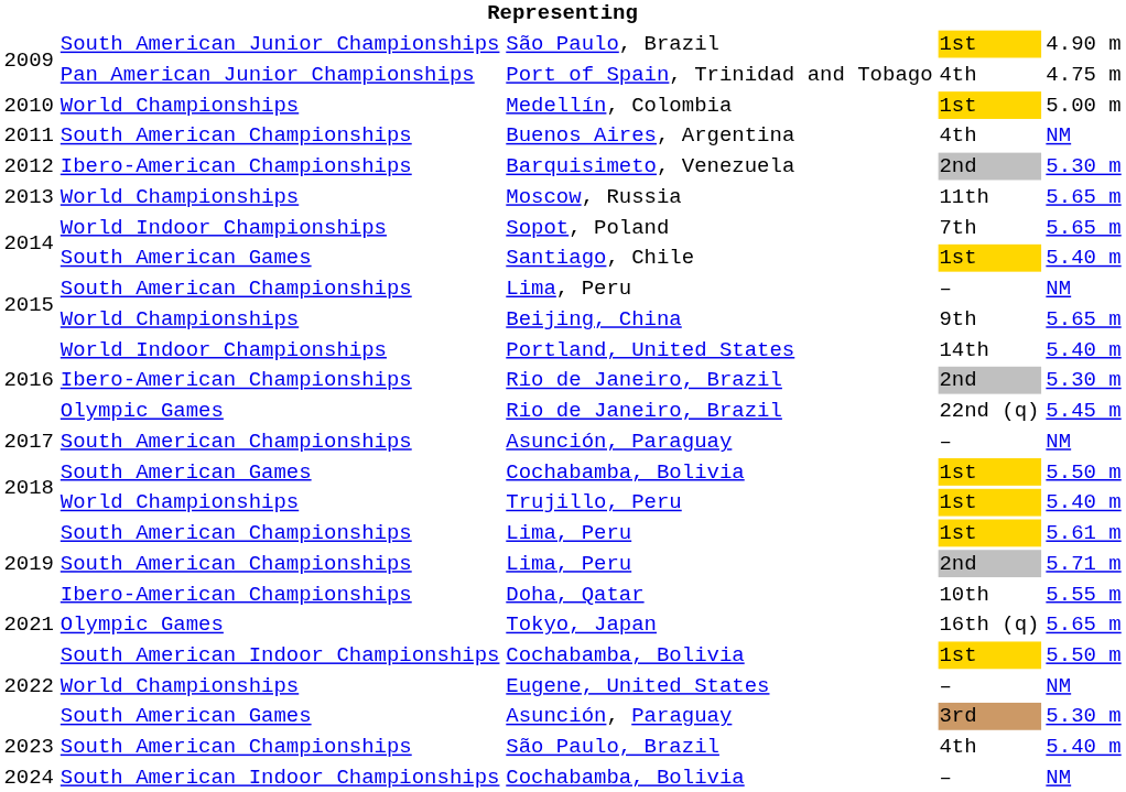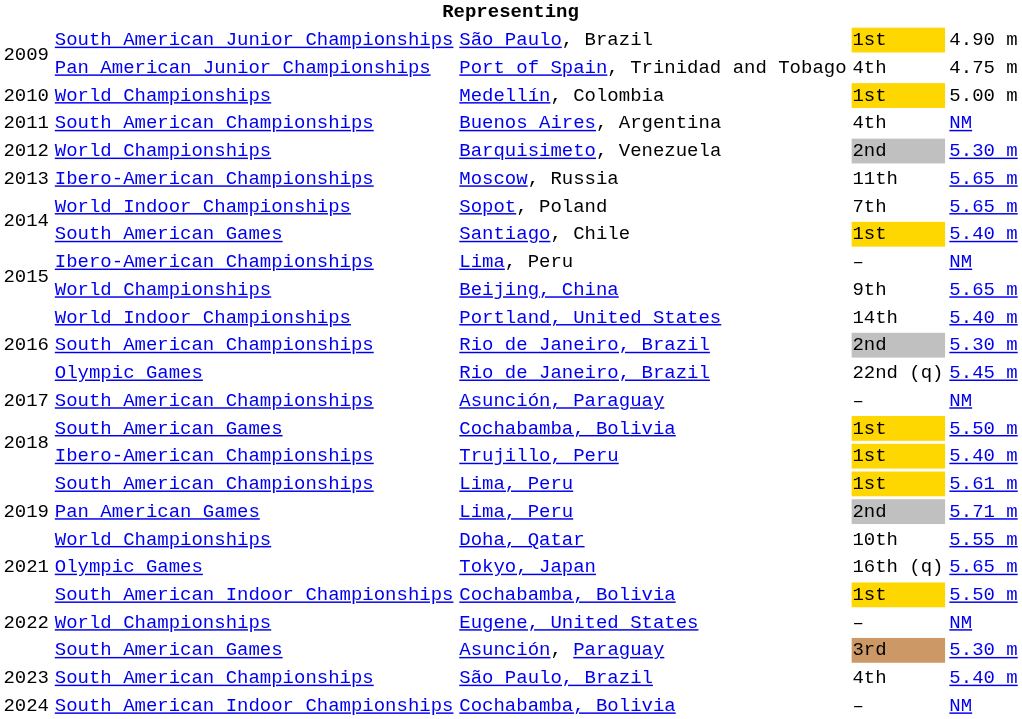 <table>
 <tr>
 <th colspan="5">Representing </th>
 </tr>
 <tr>
 <td rowspan=2>2009</td>
 <td><a href='#'>South American Junior Championships</a></td>
 <td><a href='#'>São Paulo</a>, Brazil</td>
 <td bgcolor=gold>1st</td>
 <td>4.90 m</td>
 </tr>
 <tr>
 <td><a href='#'>Pan American Junior Championships</a></td>
 <td><a href='#'>Port of Spain</a>, Trinidad and Tobago</td>
 <td>4th</td>
 <td>4.75 m</td>
 </tr>
 <tr>
 <td>2010</td>
 <td><a href='#'>World Championships</a></td>
 <td><a href='#'>Medellín</a>, Colombia</td>
 <td bgcolor=gold>1st</td>
 <td>5.00 m</td>
 </tr>
 <tr>
 <td>2011</td>
 <td><a href='#'>South American Championships</a></td>
 <td><a href='#'>Buenos Aires</a>, Argentina</td>
 <td>4th</td>
 <td><a href='#'>NM</a></td>
 </tr>
 <tr>
 <td>2012</td>
-<td><a href='#'>Ibero-American Championships</a></td>
+<td><a href='#'>World Championships</a></td>
 <td><a href='#'>Barquisimeto</a>, Venezuela</td>
 <td bgcolor=silver>2nd</td>
 <td><a href='#'>5.30 m</a></td>
 </tr>
 <tr>
 <td>2013</td>
-<td><a href='#'>World Championships</a></td>
+<td><a href='#'>Ibero-American Championships</a></td>
 <td><a href='#'>Moscow</a>, Russia</td>
 <td>11th</td>
 <td><a href='#'>5.65 m</a></td>
 </tr>
 <tr>
 <td rowspan=2>2014</td>
 <td><a href='#'>World Indoor Championships</a></td>
 <td><a href='#'>Sopot</a>, Poland</td>
 <td>7th</td>
 <td><a href='#'>5.65 m</a></td>
 </tr>
 <tr>
 <td><a href='#'>South American Games</a></td>
 <td><a href='#'>Santiago</a>, Chile</td>
 <td bgcolor=gold>1st</td>
 <td><a href='#'>5.40 m</a></td>
 </tr>
 <tr>
 <td rowspan=2>2015</td>
-<td><a href='#'>South American Championships</a></td>
+<td><a href='#'>Ibero-American Championships</a></td>
 <td><a href='#'>Lima</a>, Peru</td>
 <td>–</td>
 <td><a href='#'>NM</a></td>
 </tr>
 <tr>
 <td><a href='#'>World Championships</a></td>
 <td><a href='#'>Beijing, China</a></td>
 <td>9th</td>
 <td><a href='#'>5.65 m</a></td>
 </tr>
 <tr>
 <td rowspan=3>2016</td>
 <td><a href='#'>World Indoor Championships</a></td>
 <td><a href='#'>Portland, United States</a></td>
 <td>14th</td>
 <td><a href='#'>5.40 m</a></td>
 </tr>
 <tr>
-<td><a href='#'>Ibero-American Championships</a></td>
+<td><a href='#'>South American Championships</a></td>
 <td><a href='#'>Rio de Janeiro, Brazil</a></td>
 <td bgcolor=silver>2nd</td>
 <td><a href='#'>5.30 m</a></td>
 </tr>
 <tr>
 <td><a href='#'>Olympic Games</a></td>
 <td><a href='#'>Rio de Janeiro, Brazil</a></td>
 <td>22nd (q)</td>
 <td><a href='#'>5.45 m</a></td>
 </tr>
 <tr>
 <td>2017</td>
 <td><a href='#'>South American Championships</a></td>
 <td><a href='#'>Asunción, Paraguay</a></td>
 <td>–</td>
 <td><a href='#'>NM</a></td>
 </tr>
 <tr>
 <td rowspan=2>2018</td>
 <td><a href='#'>South American Games</a></td>
 <td><a href='#'>Cochabamba, Bolivia</a></td>
 <td bgcolor=gold>1st</td>
 <td><a href='#'>5.50 m</a></td>
 </tr>
 <tr>
-<td><a href='#'>World Championships</a></td>
+<td><a href='#'>Ibero-American Championships</a></td>
 <td><a href='#'>Trujillo, Peru</a></td>
 <td bgcolor=gold>1st</td>
 <td><a href='#'>5.40 m</a></td>
 </tr>
 <tr>
 <td rowspan=3>2019</td>
 <td><a href='#'>South American Championships</a></td>
 <td><a href='#'>Lima, Peru</a></td>
 <td bgcolor=gold>1st</td>
 <td><a href='#'>5.61 m</a></td>
 </tr>
 <tr>
-<td><a href='#'>South American Championships</a></td>
+<td><a href='#'>Pan American Games</a></td>
 <td><a href='#'>Lima, Peru</a></td>
 <td bgcolor=silver>2nd</td>
 <td><a href='#'>5.71 m</a></td>
 </tr>
 <tr>
-<td><a href='#'>Ibero-American Championships</a></td>
+<td><a href='#'>World Championships</a></td>
 <td><a href='#'>Doha, Qatar</a></td>
 <td>10th</td>
 <td><a href='#'>5.55 m</a></td>
 </tr>
 <tr>
 <td>2021</td>
 <td><a href='#'>Olympic Games</a></td>
 <td><a href='#'>Tokyo, Japan</a></td>
 <td>16th (q)</td>
 <td><a href='#'>5.65 m</a></td>
 </tr>
 <tr>
 <td rowspan=3>2022</td>
 <td><a href='#'>South American Indoor Championships</a></td>
 <td><a href='#'>Cochabamba, Bolivia</a></td>
 <td bgcolor=gold>1st</td>
 <td><a href='#'>5.50 m</a></td>
 </tr>
 <tr>
 <td><a href='#'>World Championships</a></td>
 <td><a href='#'>Eugene, United States</a></td>
 <td>–</td>
 <td><a href='#'>NM</a></td>
 </tr>
 <tr>
 <td><a href='#'>South American Games</a></td>
 <td><a href='#'>Asunción</a>, <a href='#'>Paraguay</a></td>
 <td bgcolor=cc9966>3rd</td>
 <td><a href='#'>5.30 m</a></td>
 </tr>
 <tr>
 <td>2023</td>
 <td><a href='#'>South American Championships</a></td>
 <td><a href='#'>São Paulo, Brazil</a></td>
 <td>4th</td>
 <td><a href='#'>5.40 m</a></td>
 </tr>
 <tr>
 <td>2024</td>
 <td><a href='#'>South American Indoor Championships</a></td>
 <td><a href='#'>Cochabamba, Bolivia</a></td>
 <td>–</td>
 <td><a href='#'>NM</a></td>
 </tr>
 </table>
